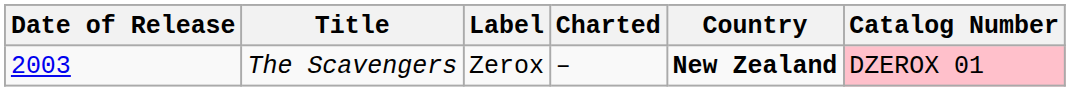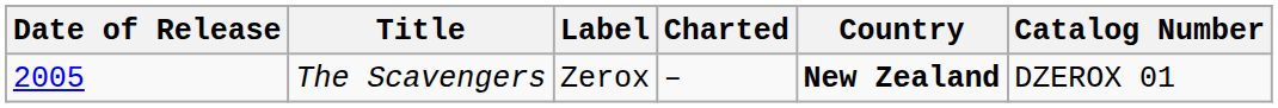 <table class="wikitable">
 <tr>
 <th style="text-align:center; vertical-align:top;">Date of Release</th>
 <th style="text-align:center; vertical-align:top;">Title</th>
 <th style="text-align:center; vertical-align:top;">Label</th>
 <th style="text-align:center; vertical-align:top;">Charted</th>
 <th style="text-align:center; vertical-align:top;">Country</th>
 <th style="text-align:center; vertical-align:top;">Catalog Number</th>
 </tr>
 <tr>
-<td><a href='#'>2003</a></td>
+<td><a href='#'>2005</a></td>
 <td><em>The Scavengers</em></td>
 <td>Zerox</td>
 <td>–</td>
 <td><strong>New Zealand</strong></td>
-<td style="background: pink;">DZEROX 01</td>
+<td>DZEROX 01</td>
 </tr>
 </table>
